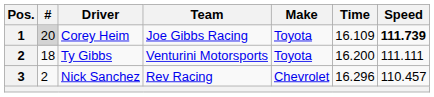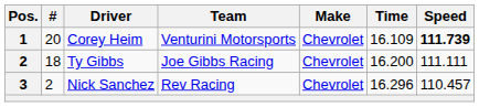 <table class="wikitable" style="font-size:95%">
 <tr>
 <th>Pos.</th>
 <th>#</th>
 <th>Driver</th>
 <th>Team</th>
 <th>Make</th>
 <th>Time</th>
 <th>Speed</th>
 </tr>
 <tr>
 <th>1</th>
-<td style="background: lightgrey;">20</td>
+<td>20</td>
 <td><a href='#'>Corey Heim</a></td>
-<td><a href='#'>Joe Gibbs Racing</a></td>
-<td><a href='#'>Toyota</a></td>
+<td><a href='#'>Venturini Motorsports</a></td>
+<td><a href='#'>Chevrolet</a></td>
 <td>16.109</td>
 <td><strong>111.739</strong></td>
 </tr>
 <tr>
 <th>2</th>
 <td>18</td>
 <td><a href='#'>Ty Gibbs</a></td>
-<td><a href='#'>Venturini Motorsports</a></td>
-<td><a href='#'>Toyota</a></td>
+<td><a href='#'>Joe Gibbs Racing</a></td>
+<td><a href='#'>Chevrolet</a></td>
 <td>16.200</td>
 <td>111.111</td>
 </tr>
 <tr>
 <th>3</th>
 <td>2</td>
 <td><a href='#'>Nick Sanchez</a></td>
 <td><a href='#'>Rev Racing</a></td>
 <td><a href='#'>Chevrolet</a></td>
 <td>16.296</td>
 <td>110.457</td>
 </tr>
 <tr>
 <th colspan="7"></th>
 </tr>
 </table>
